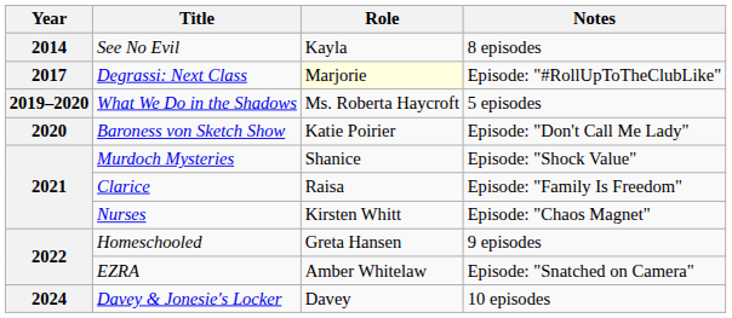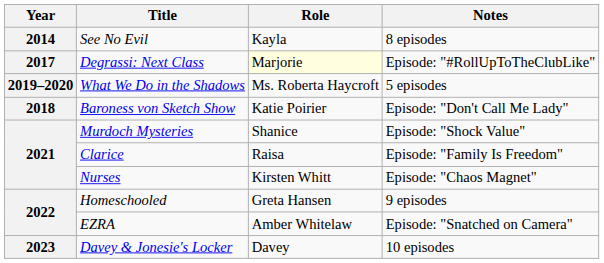 <table class="wikitable sortable plainrowheaders">
 <tr>
 <th>Year</th>
 <th>Title</th>
 <th>Role</th>
 <th class="unsortable">Notes</th>
 </tr>
 <tr>
 <th scope="row">2014</th>
 <td><em>See No Evil</em></td>
 <td>Kayla</td>
 <td>8 episodes</td>
 </tr>
 <tr>
 <th scope="row">2017</th>
 <td><em><a href='#'>Degrassi: Next Class</a></em></td>
 <td style="background: lightyellow;">Marjorie</td>
 <td>Episode: "#RollUpToTheClubLike"</td>
 </tr>
 <tr>
 <th scope="row">2019–2020</th>
 <td><em><a href='#'>What We Do in the Shadows</a></em></td>
 <td>Ms. Roberta Haycroft</td>
 <td>5 episodes</td>
 </tr>
 <tr>
-<th scope="row">2020</th>
+<th scope="row">2018</th>
 <td><em><a href='#'>Baroness von Sketch Show</a></em></td>
 <td>Katie Poirier</td>
 <td>Episode: "Don't Call Me Lady"</td>
 </tr>
 <tr>
 <th scope="row" rowspan="3">2021</th>
 <td><em><a href='#'>Murdoch Mysteries</a></em></td>
 <td>Shanice</td>
 <td>Episode: "Shock Value"</td>
 </tr>
 <tr>
 <td><em><a href='#'>Clarice</a></em></td>
 <td>Raisa</td>
 <td>Episode: "Family Is Freedom"</td>
 </tr>
 <tr>
 <td><em><a href='#'>Nurses</a></em></td>
 <td>Kirsten Whitt</td>
 <td>Episode: "Chaos Magnet"</td>
 </tr>
 <tr>
 <th scope="row" rowspan="2">2022</th>
 <td><em>Homeschooled</em></td>
 <td>Greta Hansen</td>
 <td>9 episodes</td>
 </tr>
 <tr>
 <td><em>EZRA</em></td>
 <td>Amber Whitelaw</td>
 <td>Episode: "Snatched on Camera"</td>
 </tr>
 <tr>
-<th scope="row">2024</th>
+<th scope="row">2023</th>
 <td><em><a href='#'>Davey & Jonesie's Locker</a></em></td>
 <td>Davey</td>
 <td>10 episodes</td>
 </tr>
 </table>
